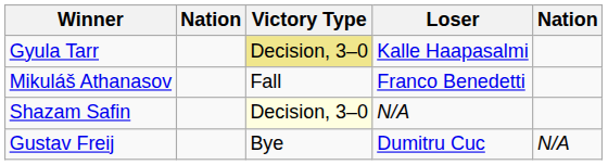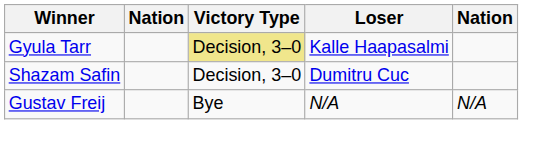 <table class="wikitable sortable" style="text-align:left;">
 <tr>
 <th>Winner</th>
 <th>Nation</th>
 <th>Victory Type</th>
 <th>Loser</th>
 <th>Nation</th>
 </tr>
 <tr>
 <td><a href='#'>Gyula Tarr</a></td>
 <td></td>
 <td style="background: khaki;">Decision, 3–0</td>
 <td><a href='#'>Kalle Haapasalmi</a></td>
 <td></td>
 </tr>
 <tr>
-<td><a href='#'>Mikuláš Athanasov</a></td>
-<td></td>
-<td>Fall</td>
-<td><a href='#'>Franco Benedetti</a></td>
-<td></td>
-</tr>
-<tr>
 <td><a href='#'>Shazam Safin</a></td>
 <td></td>
-<td style="background: lightyellow;">Decision, 3–0</td>
-<td><em>N/A</em></td>
+<td>Decision, 3–0</td>
+<td><a href='#'>Dumitru Cuc</a></td>
 <td></td>
 </tr>
 <tr>
 <td><a href='#'>Gustav Freij</a></td>
 <td></td>
 <td>Bye</td>
-<td><a href='#'>Dumitru Cuc</a></td>
+<td><em>N/A</em></td>
 <td><em>N/A</em></td>
 </tr>
 </table>
